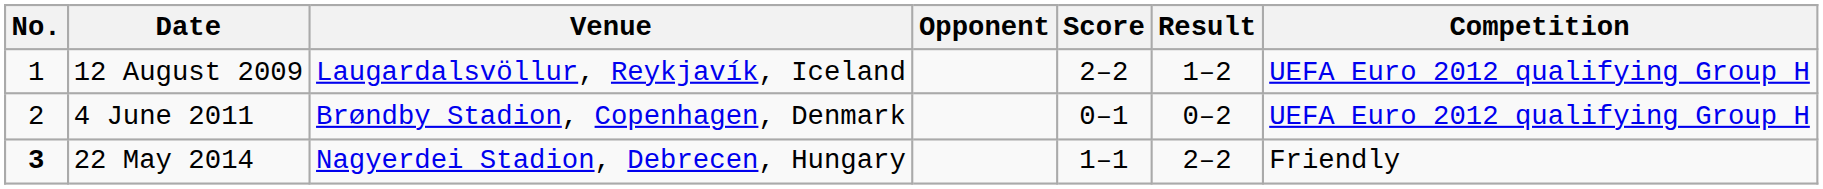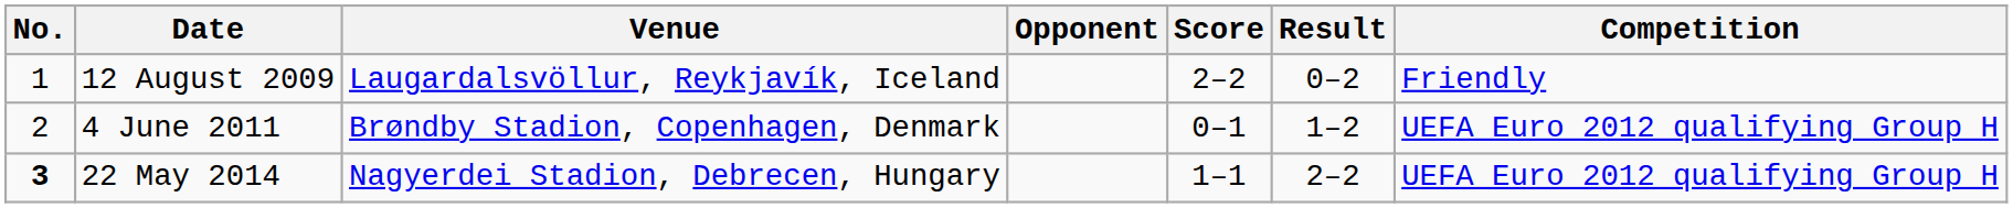 <table class="wikitable sortable">
 <tr>
 <th scope="col">No.</th>
 <th scope="col">Date</th>
 <th scope="col">Venue</th>
 <th scope="col">Opponent</th>
 <th scope="col">Score</th>
 <th scope="col">Result</th>
 <th scope="col">Competition</th>
 </tr>
 <tr>
 <td align="center">1</td>
 <td>12 August 2009</td>
 <td><a href='#'>Laugardalsvöllur</a>, <a href='#'>Reykjavík</a>, Iceland</td>
 <td></td>
 <td align="center">2–2</td>
-<td align="center">1–2</td>
-<td><a href='#'>UEFA Euro 2012 qualifying Group H</a></td>
+<td align="center">0–2</td>
+<td><a href='#'>Friendly</a></td>
 </tr>
 <tr>
 <td align="center">2</td>
 <td>4 June 2011</td>
 <td><a href='#'>Brøndby Stadion</a>, <a href='#'>Copenhagen</a>, Denmark</td>
 <td></td>
 <td align="center">0–1</td>
-<td align="center">0–2</td>
+<td align="center">1–2</td>
 <td><a href='#'>UEFA Euro 2012 qualifying Group H</a></td>
 </tr>
 <tr>
 <td align="center"><strong>3</strong></td>
 <td>22 May 2014</td>
 <td><a href='#'>Nagyerdei Stadion</a>, <a href='#'>Debrecen</a>, Hungary</td>
 <td></td>
 <td align="center">1–1</td>
 <td align="center">2–2</td>
-<td>Friendly</td>
+<td><a href='#'>UEFA Euro 2012 qualifying Group H</a></td>
 </tr>
 </table>
